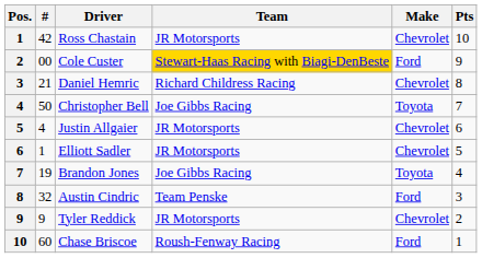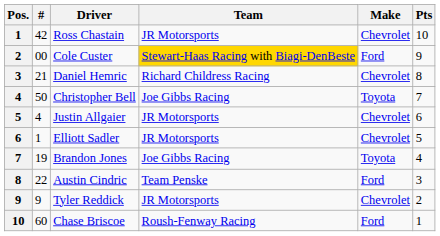 <table class="wikitable" style="font-size:95%">
 <tr>
 <th>Pos.</th>
 <th>#</th>
 <th>Driver</th>
 <th>Team</th>
 <th>Make</th>
 <th>Pts</th>
 </tr>
 <tr>
 <th>1</th>
 <td>42</td>
 <td><a href='#'>Ross Chastain</a></td>
 <td><a href='#'>JR Motorsports</a></td>
 <td><a href='#'>Chevrolet</a></td>
 <td>10</td>
 </tr>
 <tr>
 <th>2</th>
 <td>00</td>
 <td><a href='#'>Cole Custer</a></td>
 <td style="background: gold;"><a href='#'>Stewart-Haas Racing</a> with <a href='#'>Biagi-DenBeste</a></td>
 <td><a href='#'>Ford</a></td>
 <td>9</td>
 </tr>
 <tr>
 <th>3</th>
 <td>21</td>
 <td><a href='#'>Daniel Hemric</a></td>
 <td><a href='#'>Richard Childress Racing</a></td>
 <td><a href='#'>Chevrolet</a></td>
 <td>8</td>
 </tr>
 <tr>
 <th>4</th>
 <td>50</td>
 <td><a href='#'>Christopher Bell</a></td>
 <td><a href='#'>Joe Gibbs Racing</a></td>
 <td><a href='#'>Toyota</a></td>
 <td>7</td>
 </tr>
 <tr>
 <th>5</th>
 <td>4</td>
 <td><a href='#'>Justin Allgaier</a></td>
 <td><a href='#'>JR Motorsports</a></td>
 <td><a href='#'>Chevrolet</a></td>
 <td>6</td>
 </tr>
 <tr>
 <th>6</th>
 <td>1</td>
 <td><a href='#'>Elliott Sadler</a></td>
 <td><a href='#'>JR Motorsports</a></td>
 <td><a href='#'>Chevrolet</a></td>
 <td>5</td>
 </tr>
 <tr>
 <th>7</th>
 <td>19</td>
 <td><a href='#'>Brandon Jones</a></td>
 <td><a href='#'>Joe Gibbs Racing</a></td>
 <td><a href='#'>Toyota</a></td>
 <td>4</td>
 </tr>
 <tr>
 <th>8</th>
-<td>32</td>
+<td>22</td>
 <td><a href='#'>Austin Cindric</a></td>
 <td><a href='#'>Team Penske</a></td>
 <td><a href='#'>Ford</a></td>
 <td>3</td>
 </tr>
 <tr>
 <th>9</th>
 <td>9</td>
 <td><a href='#'>Tyler Reddick</a></td>
 <td><a href='#'>JR Motorsports</a></td>
 <td><a href='#'>Chevrolet</a></td>
 <td>2</td>
 </tr>
 <tr>
 <th>10</th>
 <td>60</td>
 <td><a href='#'>Chase Briscoe</a></td>
 <td><a href='#'>Roush-Fenway Racing</a></td>
 <td><a href='#'>Ford</a></td>
 <td>1</td>
 </tr>
 </table>
